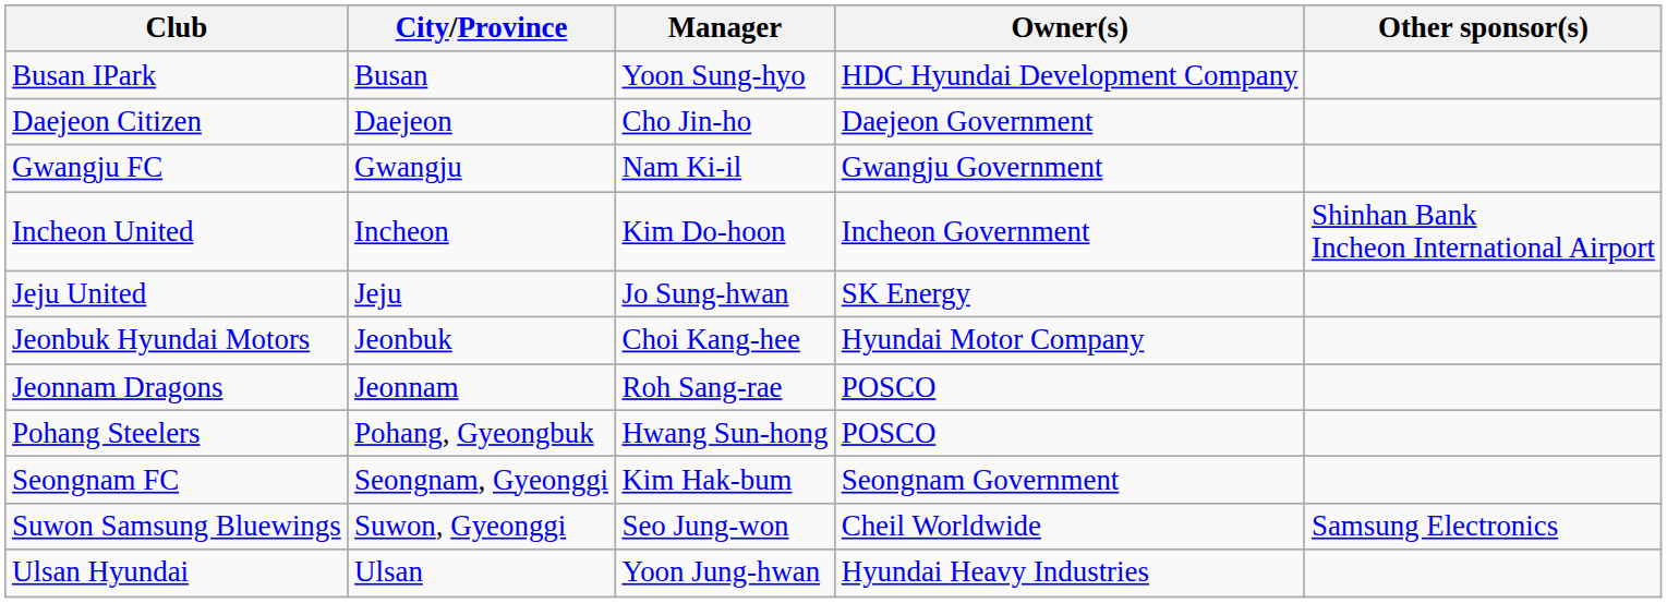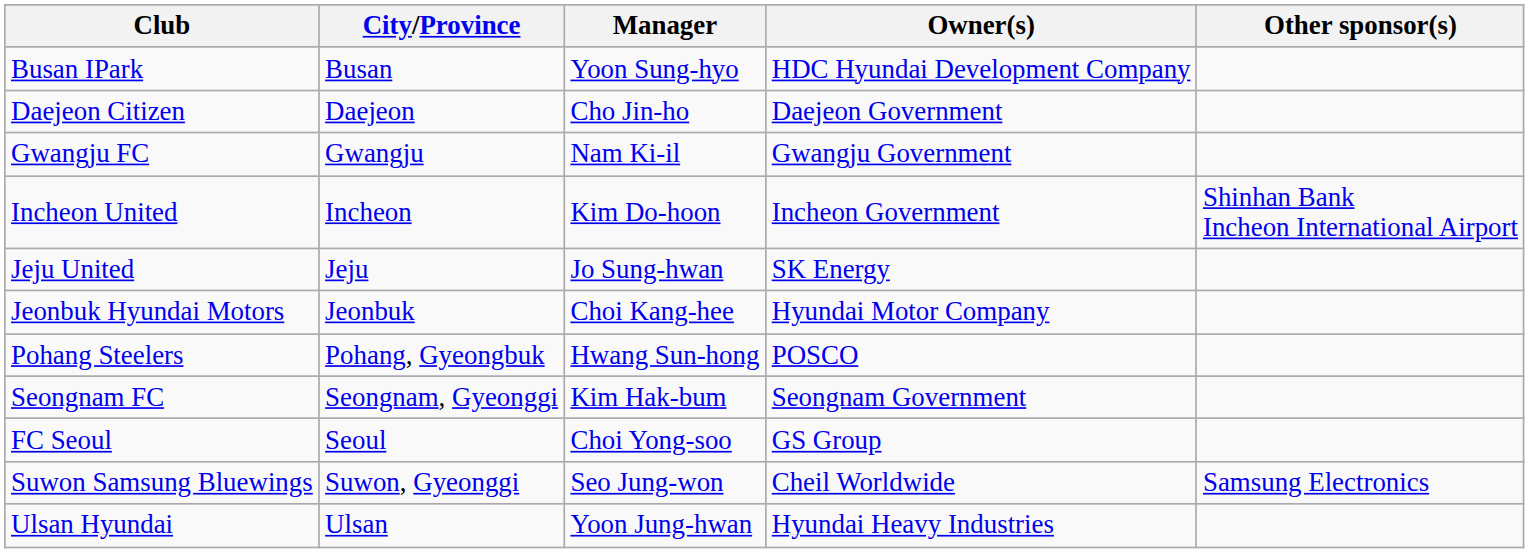 <table class="wikitable" style="text-align:left">
 <tr>
 <th>Club</th>
 <th><a href='#'>City</a>/<a href='#'>Province</a></th>
 <th>Manager</th>
 <th>Owner(s)</th>
 <th>Other sponsor(s)</th>
 </tr>
 <tr>
 <td><a href='#'>Busan IPark</a></td>
 <td><a href='#'>Busan</a></td>
 <td> <a href='#'>Yoon Sung-hyo</a></td>
 <td><a href='#'>HDC Hyundai Development Company</a></td>
 <td></td>
 </tr>
 <tr>
 <td><a href='#'>Daejeon Citizen</a></td>
 <td><a href='#'>Daejeon</a></td>
 <td> <a href='#'>Cho Jin-ho</a></td>
 <td><a href='#'>Daejeon Government</a></td>
 <td></td>
 </tr>
 <tr>
 <td><a href='#'>Gwangju FC</a></td>
 <td><a href='#'>Gwangju</a></td>
 <td> <a href='#'>Nam Ki-il</a></td>
 <td><a href='#'>Gwangju Government</a></td>
 <td></td>
 </tr>
 <tr>
 <td><a href='#'>Incheon United</a></td>
 <td><a href='#'>Incheon</a></td>
 <td> <a href='#'>Kim Do-hoon</a></td>
 <td><a href='#'>Incheon Government</a></td>
 <td><a href='#'>Shinhan Bank</a><br><a href='#'>Incheon International Airport</a></td>
 </tr>
 <tr>
 <td><a href='#'>Jeju United</a></td>
 <td><a href='#'>Jeju</a></td>
 <td> <a href='#'>Jo Sung-hwan</a></td>
 <td><a href='#'>SK Energy</a></td>
 <td></td>
 </tr>
 <tr>
 <td><a href='#'>Jeonbuk Hyundai Motors</a></td>
 <td><a href='#'>Jeonbuk</a></td>
 <td> <a href='#'>Choi Kang-hee</a></td>
 <td><a href='#'>Hyundai Motor Company</a></td>
 <td></td>
 </tr>
 <tr>
-<td><a href='#'>Jeonnam Dragons</a></td>
-<td><a href='#'>Jeonnam</a></td>
-<td> <a href='#'>Roh Sang-rae</a></td>
-<td><a href='#'>POSCO</a></td>
-<td></td>
-</tr>
-<tr>
 <td><a href='#'>Pohang Steelers</a></td>
 <td><a href='#'>Pohang</a>, <a href='#'>Gyeongbuk</a></td>
 <td> <a href='#'>Hwang Sun-hong</a></td>
 <td><a href='#'>POSCO</a></td>
 <td></td>
 </tr>
 <tr>
 <td><a href='#'>Seongnam FC</a></td>
 <td><a href='#'>Seongnam</a>, <a href='#'>Gyeonggi</a></td>
 <td> <a href='#'>Kim Hak-bum</a></td>
 <td><a href='#'>Seongnam Government</a></td>
+<td></td>
+</tr>
+<tr>
+<td><a href='#'>FC Seoul</a></td>
+<td><a href='#'>Seoul</a></td>
+<td> <a href='#'>Choi Yong-soo</a></td>
+<td><a href='#'>GS Group</a></td>
 <td></td>
 </tr>
 <tr>
 <td><a href='#'>Suwon Samsung Bluewings</a></td>
 <td><a href='#'>Suwon</a>, <a href='#'>Gyeonggi</a></td>
 <td> <a href='#'>Seo Jung-won</a></td>
 <td><a href='#'>Cheil Worldwide</a></td>
 <td><a href='#'>Samsung Electronics</a></td>
 </tr>
 <tr>
 <td><a href='#'>Ulsan Hyundai</a></td>
 <td><a href='#'>Ulsan</a></td>
 <td> <a href='#'>Yoon Jung-hwan</a></td>
 <td><a href='#'>Hyundai Heavy Industries</a></td>
 <td></td>
 </tr>
 </table>
